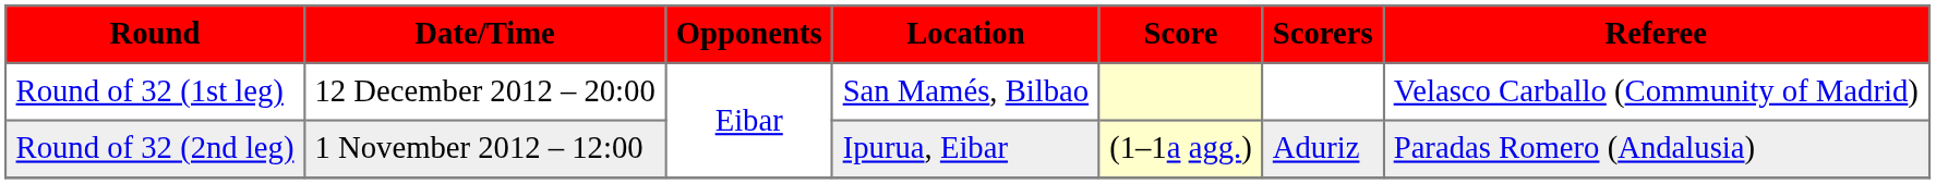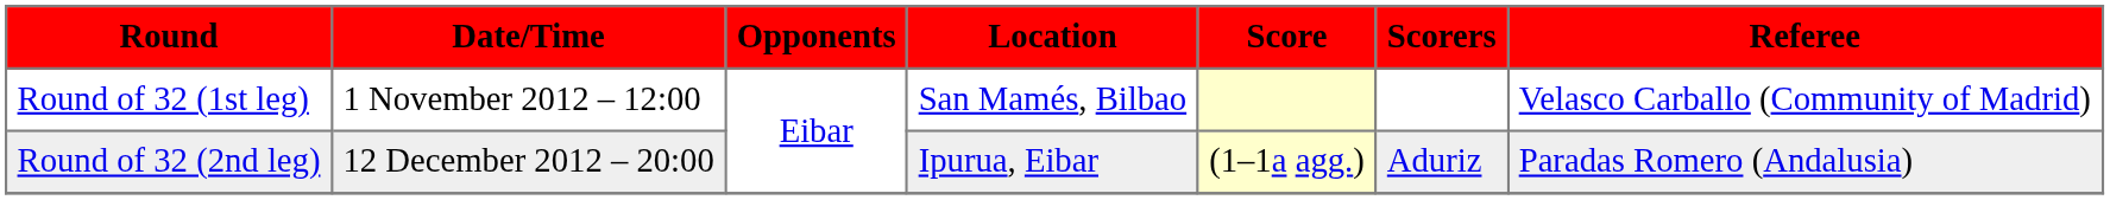 <table cellpadding="4" cellspacing="0" border="1" style="text-align: left; font-size: 85%; border: gray solid 1px; border-collapse: collapse;">
 <tr align="center" bgcolor="#FF0000">
 <th>Round</th>
 <th>Date/Time</th>
 <th>Opponents</th>
 <th>Location</th>
 <th>Score</th>
 <th>Scorers</th>
 <th>Referee</th>
 </tr>
 <tr>
 <td><a href='#'>Round of 32 (1st leg)</a></td>
-<td>12 December 2012  – 20:00</td>
+<td>1 November 2012 – 12:00</td>
 <td style="text-align: center;" rowspan="2"><a href='#'>Eibar</a></td>
 <td><a href='#'>San Mamés</a>, <a href='#'>Bilbao</a></td>
 <td bgcolor="#FFFFCC"></td>
 <td></td>
 <td><a href='#'>Velasco Carballo</a> (<a href='#'>Community of Madrid</a>)</td>
 </tr>
 <tr bgcolor="#EFEFEF">
 <td><a href='#'>Round of 32 (2nd leg)</a></td>
-<td>1 November 2012 – 12:00</td>
+<td>12 December 2012  – 20:00</td>
 <td><a href='#'>Ipurua</a>, <a href='#'>Eibar</a></td>
 <td bgcolor="#FFFFCC"> (1–1<a href='#'>a</a> <a href='#'>agg.</a>)</td>
 <td><a href='#'>Aduriz</a> </td>
 <td><a href='#'>Paradas Romero</a> (<a href='#'>Andalusia</a>)</td>
 </tr>
 <tr>
 </tr>
 </table>
